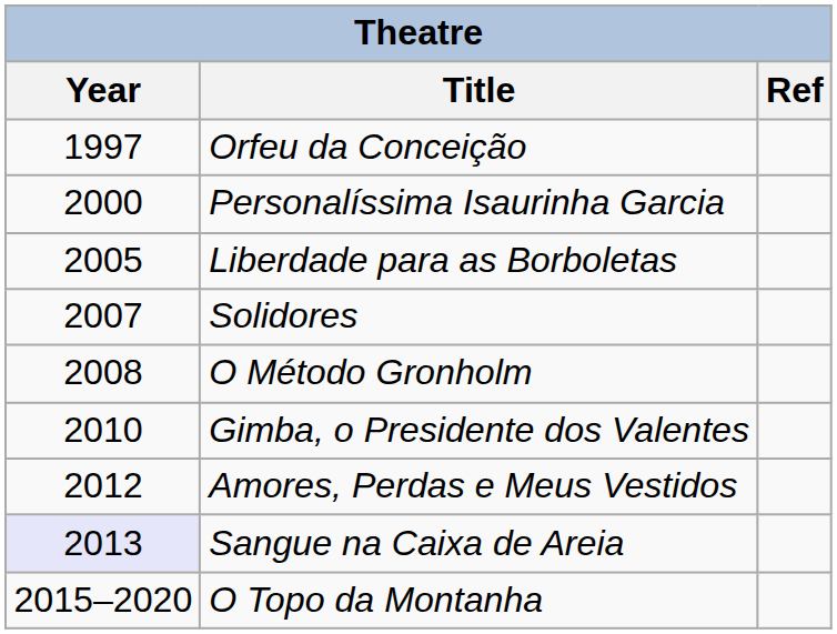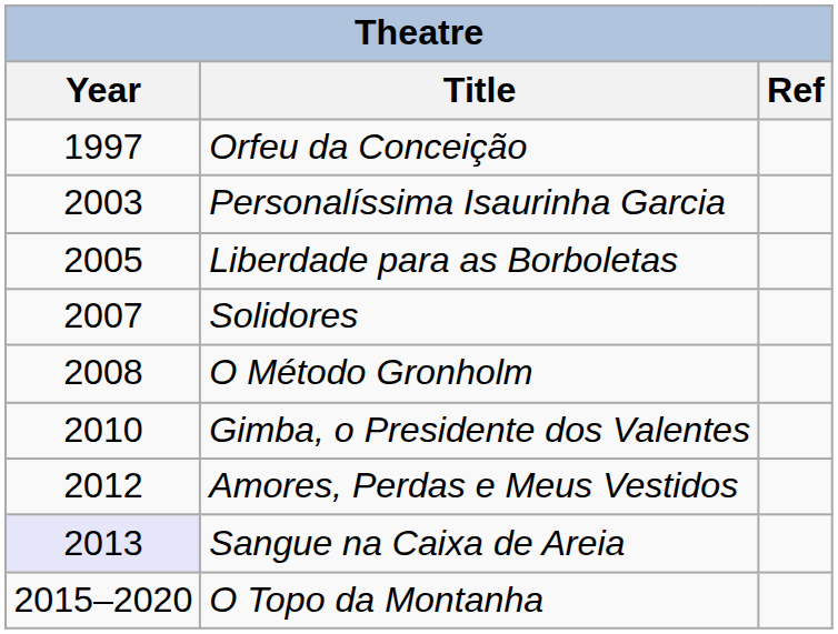 <table class="wikitable" style="font-size: 100%;">
 <tr>
 <th colspan="4" style="background: LightSteelBlue;">Theatre</th>
 </tr>
 <tr>
 <th>Year</th>
 <th>Title</th>
 <th>Ref</th>
 </tr>
 <tr>
 <td style="text-align:center;">1997</td>
 <td><em>Orfeu da Conceição</em></td>
 <td></td>
 </tr>
 <tr>
-<td style="text-align:center;">2000</td>
+<td style="text-align:center;">2003</td>
 <td><em>Personalíssima Isaurinha Garcia</em></td>
 <td></td>
 </tr>
 <tr>
 <td style="text-align:center;">2005</td>
 <td><em>Liberdade para as Borboletas</em></td>
 <td></td>
 </tr>
 <tr>
 <td style="text-align:center;">2007</td>
 <td><em>Solidores</em></td>
 <td></td>
 </tr>
 <tr>
 <td style="text-align:center;">2008</td>
 <td><em>O Método Gronholm</em></td>
 <td></td>
 </tr>
 <tr>
 <td style="text-align:center;">2010</td>
 <td><em>Gimba, o Presidente dos Valentes</em></td>
 <td></td>
 </tr>
 <tr>
 <td style="text-align:center;">2012</td>
 <td><em>Amores, Perdas e Meus Vestidos</em></td>
 <td></td>
 </tr>
 <tr>
 <td style="background: lavender; text-align:center;">2013</td>
 <td><em>Sangue na Caixa de Areia</em></td>
 <td></td>
 </tr>
 <tr>
 <td style="text-align:center;">2015–2020</td>
 <td><em>O Topo da Montanha</em></td>
 <td></td>
 </tr>
 </table>
